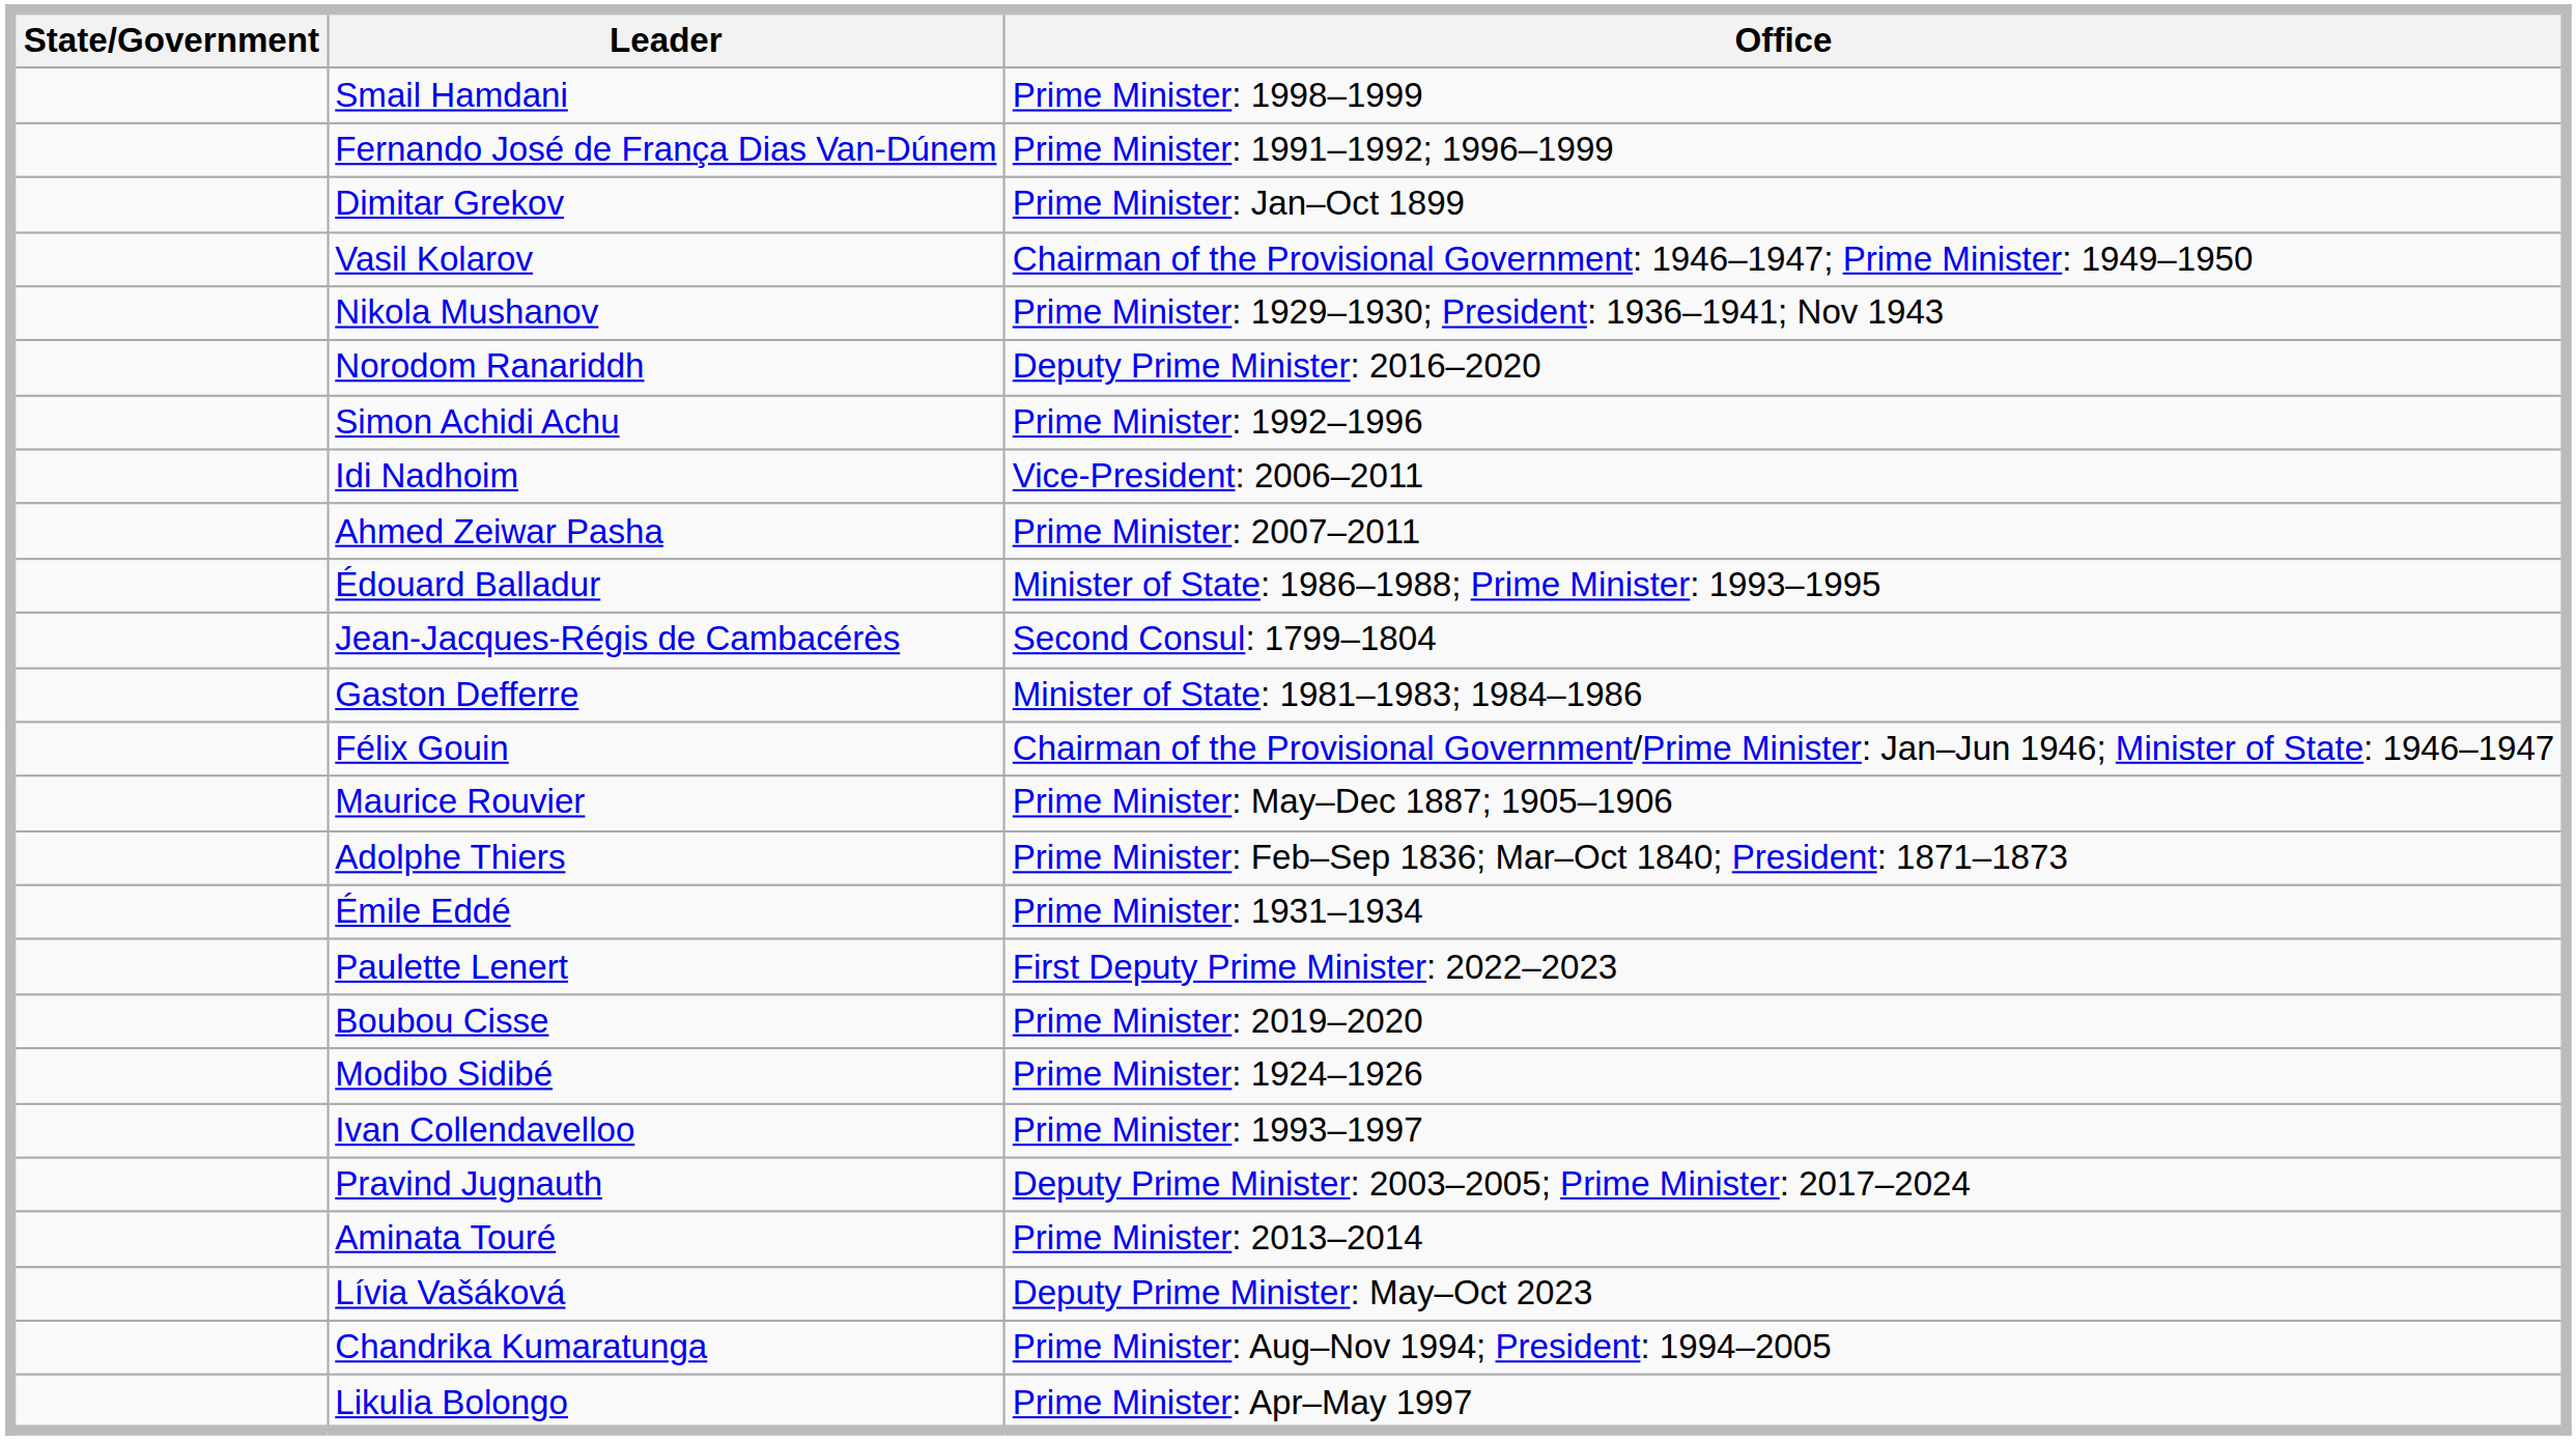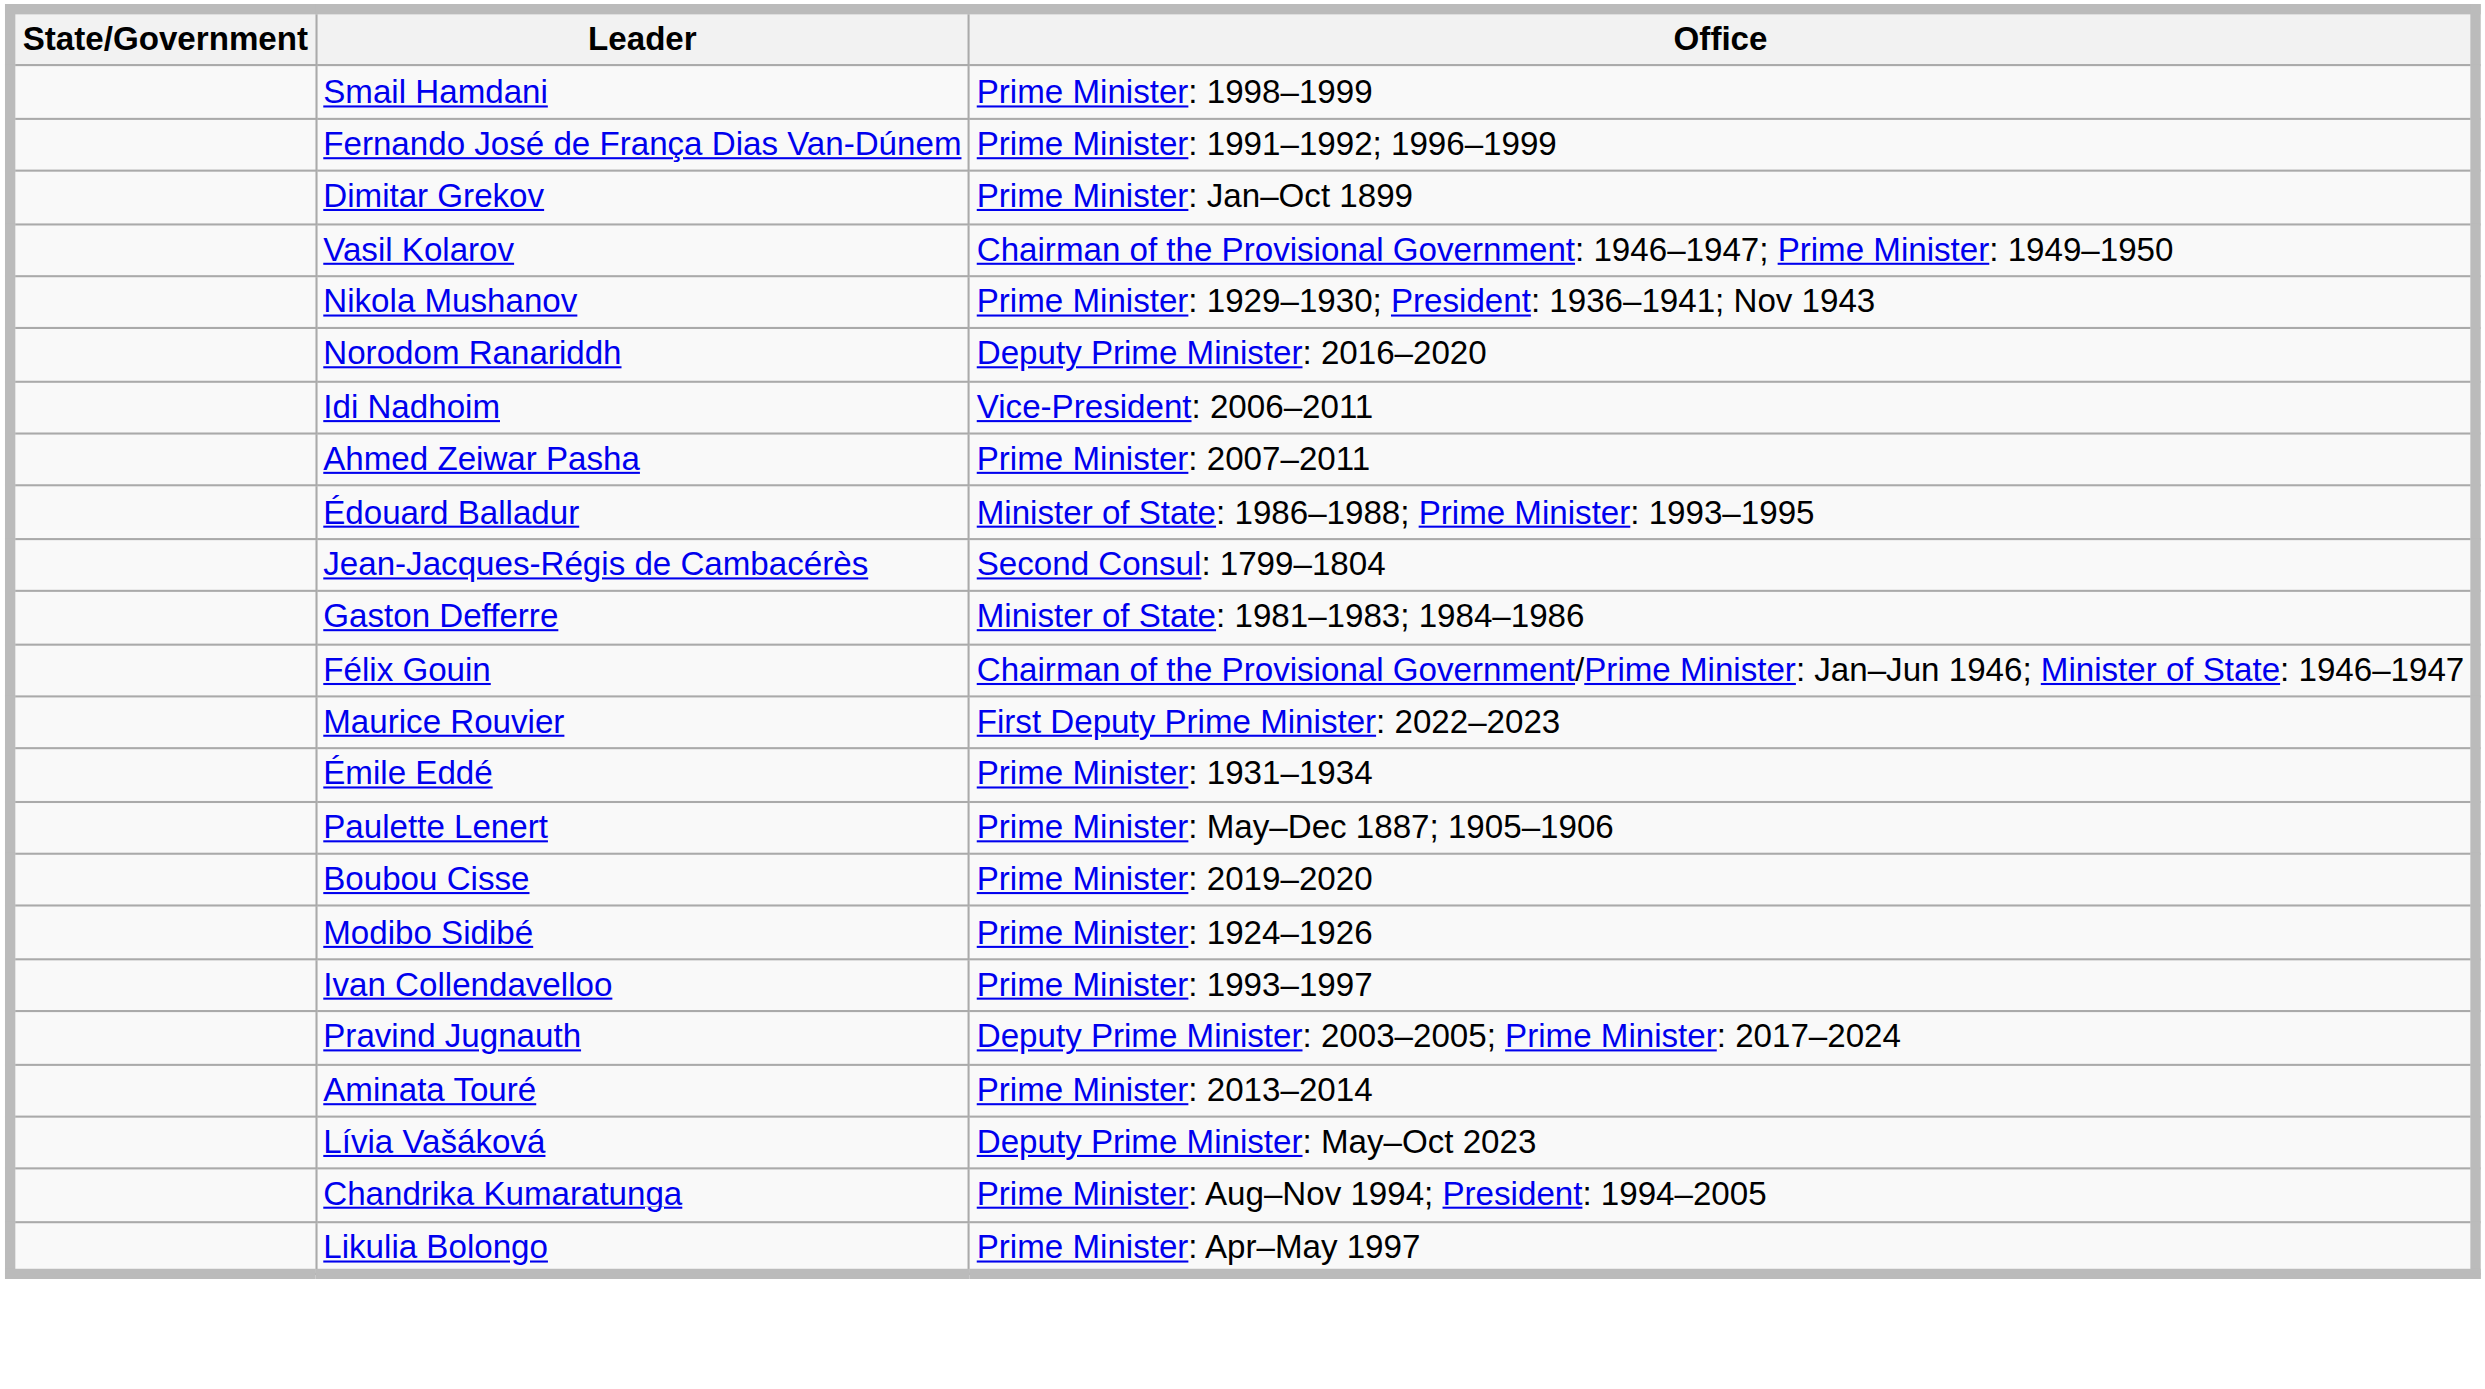 <table class="wikitable" style="float: center; border: 5px solid #BBB; margin: .96em 0 0 .9em;">
 <tr style="font-size: 100%;">
 <th>State/Government</th>
 <th>Leader</th>
 <th>Office</th>
 </tr>
 <tr>
 <td><em></em></td>
 <td><a href='#'>Smail Hamdani</a></td>
 <td><a href='#'>Prime Minister</a>: 1998–1999</td>
 </tr>
 <tr>
 <td><em></em></td>
 <td><a href='#'>Fernando José de França Dias Van-Dúnem</a></td>
 <td><a href='#'>Prime Minister</a>: 1991–1992; 1996–1999</td>
 </tr>
 <tr>
 <td><em></em></td>
 <td><a href='#'>Dimitar Grekov</a></td>
 <td><a href='#'>Prime Minister</a>: Jan–Oct 1899</td>
 </tr>
 <tr>
 <td><em></em></td>
 <td><a href='#'>Vasil Kolarov</a></td>
 <td><a href='#'>Chairman of the Provisional Government</a>: 1946–1947; <a href='#'>Prime Minister</a>: 1949–1950</td>
 </tr>
 <tr>
 <td><em></em></td>
 <td><a href='#'>Nikola Mushanov</a></td>
 <td><a href='#'>Prime Minister</a>: 1929–1930; <a href='#'>President</a>: 1936–1941; Nov 1943</td>
 </tr>
 <tr>
 <td><em></em></td>
 <td><a href='#'>Norodom Ranariddh</a></td>
 <td><a href='#'>Deputy Prime Minister</a>: 2016–2020</td>
 </tr>
 <tr>
 <td><em></em></td>
-<td><a href='#'>Simon Achidi Achu</a></td>
-<td><a href='#'>Prime Minister</a>: 1992–1996</td>
-</tr>
-<tr>
-<td><em></em></td>
 <td><a href='#'>Idi Nadhoim</a></td>
 <td><a href='#'>Vice-President</a>: 2006–2011</td>
 </tr>
 <tr>
 <td><em></em></td>
 <td><a href='#'>Ahmed Zeiwar Pasha</a></td>
 <td><a href='#'>Prime Minister</a>: 2007–2011</td>
 </tr>
 <tr>
 <td><em></em></td>
 <td><a href='#'>Édouard Balladur</a></td>
 <td><a href='#'>Minister of State</a>: 1986–1988; <a href='#'>Prime Minister</a>: 1993–1995</td>
 </tr>
 <tr>
 <td><em></em></td>
 <td><a href='#'>Jean-Jacques-Régis de Cambacérès</a></td>
 <td><a href='#'>Second Consul</a>: 1799–1804</td>
 </tr>
 <tr>
 <td><em></em></td>
 <td><a href='#'>Gaston Defferre</a></td>
 <td><a href='#'>Minister of State</a>: 1981–1983; 1984–1986</td>
 </tr>
 <tr>
 <td><em></em></td>
 <td><a href='#'>Félix Gouin</a></td>
 <td><a href='#'>Chairman of the Provisional Government</a>/<a href='#'>Prime Minister</a>: Jan–Jun 1946; <a href='#'>Minister of State</a>: 1946–1947</td>
 </tr>
 <tr>
 <td><em></em></td>
 <td><a href='#'>Maurice Rouvier</a></td>
-<td><a href='#'>Prime Minister</a>: May–Dec 1887; 1905–1906</td>
-</tr>
-<tr>
-<td><em></em></td>
-<td><a href='#'>Adolphe Thiers</a></td>
-<td><a href='#'>Prime Minister</a>: Feb–Sep 1836; Mar–Oct 1840; <a href='#'>President</a>: 1871–1873</td>
+<td><a href='#'>First Deputy Prime Minister</a>: 2022–2023</td>
 </tr>
 <tr>
 <td><em></em></td>
 <td><a href='#'>Émile Eddé</a></td>
 <td><a href='#'>Prime Minister</a>: 1931–1934</td>
 </tr>
 <tr>
 <td><em></em></td>
 <td><a href='#'>Paulette Lenert</a></td>
-<td><a href='#'>First Deputy Prime Minister</a>: 2022–2023</td>
+<td><a href='#'>Prime Minister</a>: May–Dec 1887; 1905–1906</td>
 </tr>
 <tr>
 <td><em></em></td>
 <td><a href='#'>Boubou Cisse</a></td>
 <td><a href='#'>Prime Minister</a>: 2019–2020</td>
 </tr>
 <tr>
 <td><em></em></td>
 <td><a href='#'>Modibo Sidibé</a></td>
 <td><a href='#'>Prime Minister</a>: 1924–1926</td>
 </tr>
 <tr>
 <td><em></em></td>
 <td><a href='#'>Ivan Collendavelloo</a></td>
 <td><a href='#'>Prime Minister</a>: 1993–1997</td>
 </tr>
 <tr>
 <td><em></em></td>
 <td><a href='#'>Pravind Jugnauth</a></td>
 <td><a href='#'>Deputy Prime Minister</a>: 2003–2005; <a href='#'>Prime Minister</a>: 2017–2024</td>
 </tr>
 <tr>
 <td><em></em></td>
 <td><a href='#'>Aminata Touré</a></td>
 <td><a href='#'>Prime Minister</a>: 2013–2014</td>
 </tr>
 <tr>
 <td><em></em></td>
 <td><a href='#'>Lívia Vašáková</a></td>
 <td><a href='#'>Deputy Prime Minister</a>: May–Oct 2023</td>
 </tr>
 <tr>
 <td><em></em></td>
 <td><a href='#'>Chandrika Kumaratunga</a></td>
 <td><a href='#'>Prime Minister</a>: Aug–Nov 1994; <a href='#'>President</a>: 1994–2005</td>
 </tr>
 <tr>
 <td><em></em></td>
 <td><a href='#'>Likulia Bolongo</a></td>
 <td><a href='#'>Prime Minister</a>: Apr–May 1997</td>
 </tr>
 <tr>
 </tr>
 </table>
